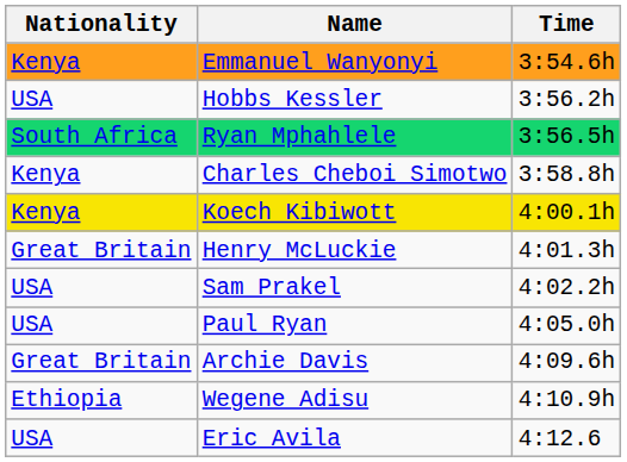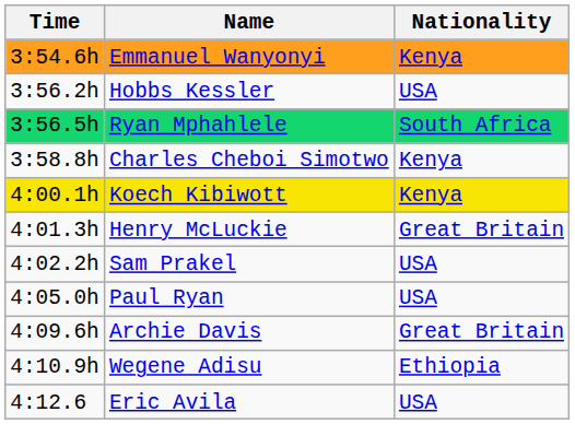 <table class="wikitable mw-collapsible mw-collapsed">
 <tr>
+<th>Time</th>
+<th>Name</th>
 <th>Nationality</th>
-<th>Name</th>
-<th>Time</th>
 </tr>
 <tr>
+<td style="background: #FF9F1D;">3:54.6h</td>
+<td style="background: #FF9F1D;"><a href='#'>Emmanuel Wanyonyi</a></td>
 <td style="background: #FF9F1D;"><a href='#'>Kenya</a></td>
-<td style="background: #FF9F1D;"><a href='#'>Emmanuel Wanyonyi</a></td>
-<td style="background: #FF9F1D;">3:54.6h</td>
 </tr>
 <tr>
+<td>3:56.2h</td>
+<td><a href='#'>Hobbs Kessler</a></td>
 <td><a href='#'>USA</a></td>
-<td><a href='#'>Hobbs Kessler</a></td>
-<td>3:56.2h</td>
 </tr>
 <tr>
+<td style="background: #15D56F;">3:56.5h</td>
+<td style="background: #15D56F;"><a href='#'>Ryan Mphahlele</a></td>
 <td style="background: #15D56F;"><a href='#'>South Africa</a></td>
-<td style="background: #15D56F;"><a href='#'>Ryan Mphahlele</a></td>
-<td style="background: #15D56F;">3:56.5h</td>
 </tr>
 <tr>
+<td>3:58.8h</td>
+<td><a href='#'>Charles Cheboi Simotwo</a></td>
 <td><a href='#'>Kenya</a></td>
-<td><a href='#'>Charles Cheboi Simotwo</a></td>
-<td>3:58.8h</td>
 </tr>
 <tr>
+<td style="background: #F8E503;">4:00.1h</td>
+<td style="background: #F8E503;"><a href='#'>Koech Kibiwott</a></td>
 <td style="background: #F8E503;"><a href='#'>Kenya</a></td>
-<td style="background: #F8E503;"><a href='#'>Koech Kibiwott</a></td>
-<td style="background: #F8E503;">4:00.1h</td>
 </tr>
 <tr>
+<td>4:01.3h</td>
+<td><a href='#'>Henry McLuckie</a></td>
 <td><a href='#'>Great Britain</a></td>
-<td><a href='#'>Henry McLuckie</a></td>
-<td>4:01.3h</td>
 </tr>
 <tr>
+<td>4:02.2h</td>
+<td><a href='#'>Sam Prakel</a></td>
 <td><a href='#'>USA</a></td>
-<td><a href='#'>Sam Prakel</a></td>
-<td>4:02.2h</td>
 </tr>
 <tr>
+<td>4:05.0h</td>
+<td><a href='#'>Paul Ryan</a></td>
 <td><a href='#'>USA</a></td>
-<td><a href='#'>Paul Ryan</a></td>
-<td>4:05.0h</td>
 </tr>
 <tr>
+<td>4:09.6h</td>
+<td><a href='#'>Archie Davis</a></td>
 <td><a href='#'>Great Britain</a></td>
-<td><a href='#'>Archie Davis</a></td>
-<td>4:09.6h</td>
 </tr>
 <tr>
+<td>4:10.9h</td>
+<td><a href='#'>Wegene Adisu</a></td>
 <td><a href='#'>Ethiopia</a></td>
-<td><a href='#'>Wegene Adisu</a></td>
-<td>4:10.9h</td>
 </tr>
 <tr>
+<td>4:12.6</td>
+<td><a href='#'>Eric Avila</a></td>
 <td><a href='#'>USA</a></td>
-<td><a href='#'>Eric Avila</a></td>
-<td>4:12.6</td>
 </tr>
 </table>
